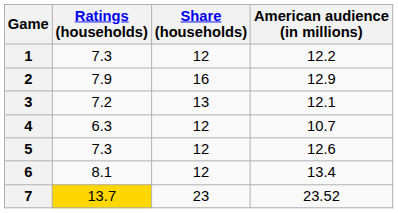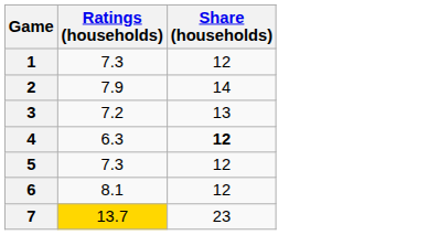 <table class="wikitable" style="text-align:center;" border="1">
 <tr>
 <th>Game</th>
 <th><a href='#'>Ratings</a><br>(households)</th>
 <th><a href='#'>Share</a><br>(households)</th>
-<th>American audience<br>(in millions)</th>
 </tr>
 <tr>
 <th>1</th>
 <td>7.3</td>
 <td>12</td>
-<td>12.2</td>
 </tr>
 <tr>
 <th>2</th>
 <td>7.9</td>
-<td>16</td>
-<td>12.9</td>
+<td>14</td>
 </tr>
 <tr>
 <th>3</th>
 <td>7.2</td>
 <td>13</td>
-<td>12.1</td>
 </tr>
 <tr>
 <th>4</th>
 <td>6.3</td>
-<td>12</td>
-<td>10.7</td>
+<td><strong>12</strong></td>
 </tr>
 <tr>
 <th>5</th>
 <td>7.3</td>
 <td>12</td>
-<td>12.6</td>
 </tr>
 <tr>
 <th>6</th>
 <td>8.1</td>
 <td>12</td>
-<td>13.4</td>
 </tr>
 <tr>
 <th>7</th>
 <td style="background: gold;">13.7</td>
 <td>23</td>
-<td>23.52</td>
 </tr>
 </table>
